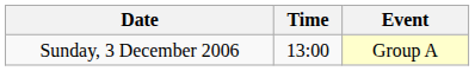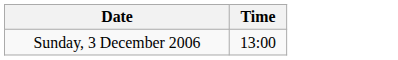 <table class = "wikitable" style="text-align:center;">
 <tr>
 <th width=220>Date</th>
 <th width=50>Time</th>
-<th width=100>Event</th>
 </tr>
 <tr>
 <td>Sunday, 3 December 2006</td>
 <td>13:00</td>
-<td bgcolor=ffffcc>Group A</td>
 </tr>
 </table>
